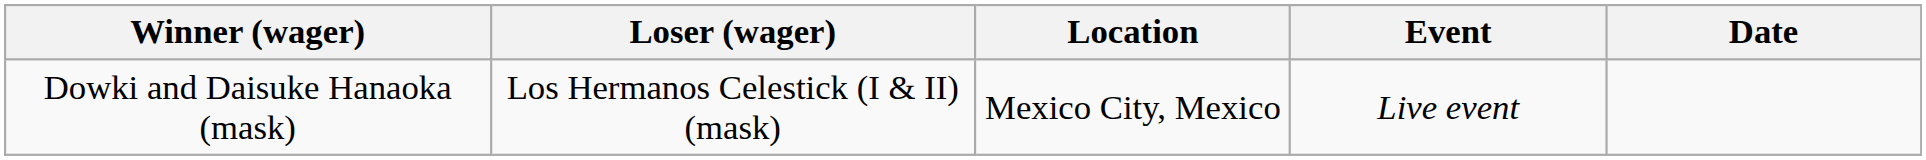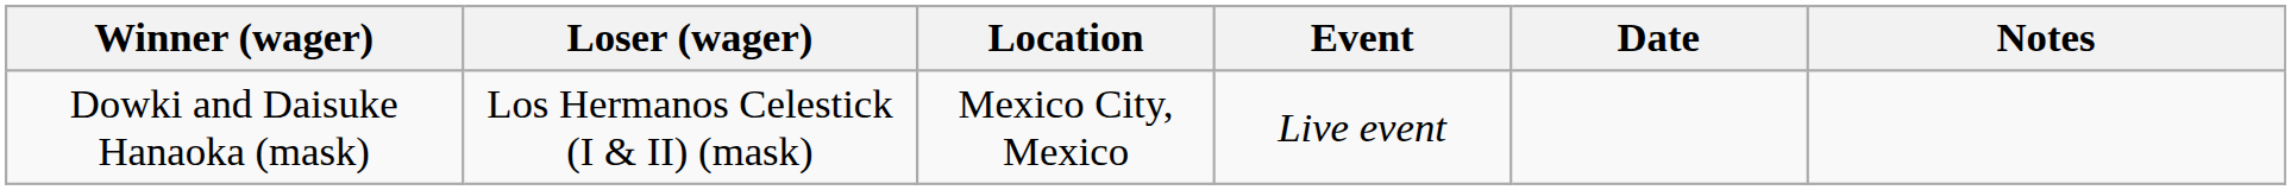 <table class="wikitable sortable" width=100%  style="text-align: center">
 <tr>
 <th width=20%>Winner (wager)</th>
 <th width=20%>Loser (wager)</th>
 <th width=13%>Location</th>
 <th width=13%>Event</th>
 <th width=13%>Date</th>
+<th width=21%>Notes</th>
 </tr>
 <tr>
 <td>Dowki and Daisuke Hanaoka (mask)</td>
 <td>Los Hermanos Celestick (I & II) (mask)</td>
 <td>Mexico City, Mexico</td>
 <td><em>Live event</em></td>
 <td></td>
+<td></td>
 </tr>
 </table>
